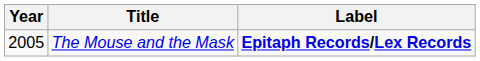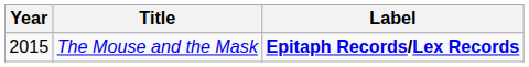 <table class="wikitable">
 <tr>
 <th>Year</th>
 <th>Title</th>
 <th>Label</th>
 </tr>
 <tr>
-<td>2005</td>
+<td>2015</td>
 <td><em><a href='#'>The Mouse and the Mask</a></em></td>
 <td><strong><a href='#'>Epitaph Records</a>/<a href='#'>Lex Records</a></strong></td>
 </tr>
 </table>
